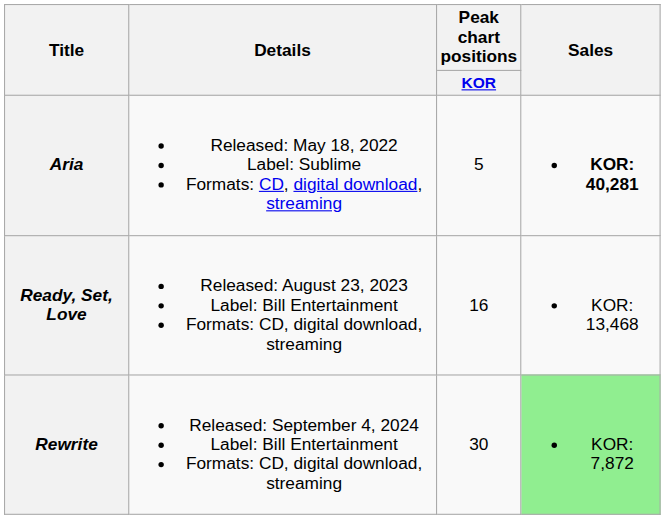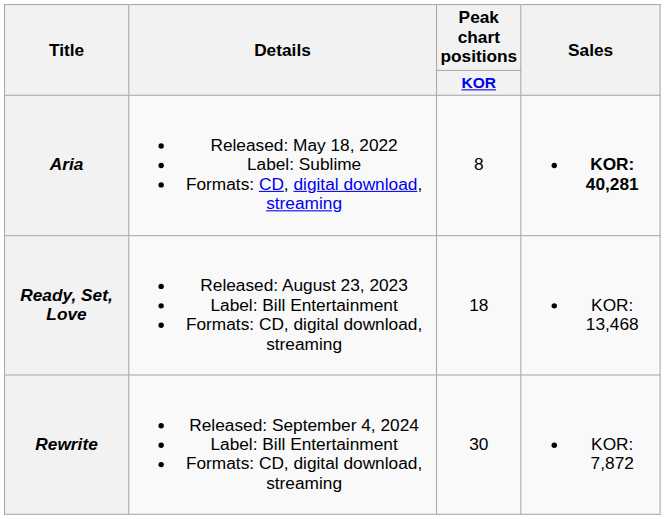 <table class="wikitable plainrowheaders" style="text-align:center">
 <tr>
 <th scope="col" rowspan="2">Title</th>
 <th scope="col" rowspan="2">Details</th>
 <th scope="col">Peak chart<br>positions</th>
 <th scope="col" rowspan="2">Sales</th>
 </tr>
 <tr>
 <th scope="col" style="font-size:90%; width:2.5em"><a href='#'>KOR</a><br></th>
 </tr>
 <tr>
 <th scope="row"><em>Aria</em></th>
 <td><br><ul><li>Released: May 18, 2022</li><li>Label: Sublime</li><li>Formats: <a href='#'>CD</a>, <a href='#'>digital download</a>, <a href='#'>streaming</a></li></ul></td>
-<td>5</td>
+<td>8</td>
 <td><strong><br><ul><li>KOR: 40,281</li></ul></strong></td>
 </tr>
 <tr>
 <th scope="row"><em>Ready, Set, Love</em></th>
 <td><br><ul><li>Released: August 23, 2023</li><li>Label: Bill Entertainment</li><li>Formats: CD, digital download, streaming</li></ul></td>
-<td>16</td>
+<td>18</td>
 <td><br><ul><li>KOR: 13,468</li></ul></td>
 </tr>
 <tr>
 <th scope="row"><em>Rewrite</em></th>
 <td><br><ul><li>Released: September 4, 2024</li><li>Label: Bill Entertainment</li><li>Formats: CD, digital download, streaming</li></ul></td>
 <td>30</td>
-<td style="background: lightgreen;"><br><ul><li>KOR: 7,872</li></ul></td>
+<td><br><ul><li>KOR: 7,872</li></ul></td>
 </tr>
 </table>
